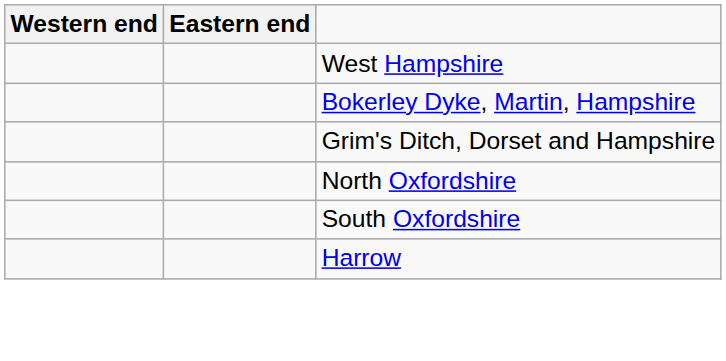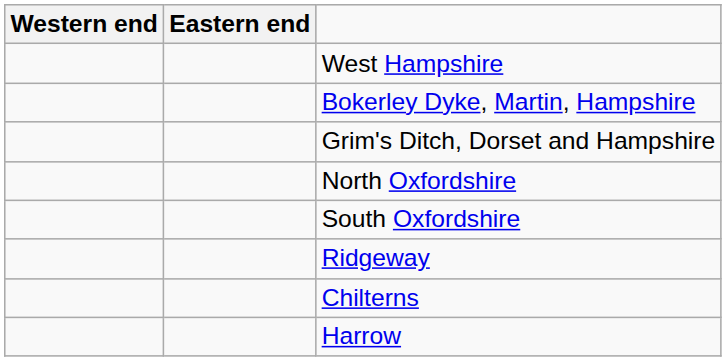 <table class="wikitable">
 <tr>
 <th>Western end</th>
 <th>Eastern end</th>
 <td> </td>
 </tr>
 <tr>
 <td></td>
 <td></td>
 <td>West <a href='#'>Hampshire</a></td>
 </tr>
 <tr>
 <td></td>
 <td></td>
 <td><a href='#'>Bokerley Dyke</a>, <a href='#'>Martin</a>, <a href='#'>Hampshire</a></td>
 </tr>
 <tr>
 <td></td>
 <td></td>
 <td>Grim's Ditch, Dorset and Hampshire</td>
 </tr>
 <tr>
 <td></td>
 <td></td>
 <td>North <a href='#'>Oxfordshire</a></td>
 </tr>
 <tr>
 <td></td>
 <td></td>
 <td>South <a href='#'>Oxfordshire</a></td>
 </tr>
 <tr>
 <td></td>
 <td></td>
+<td><a href='#'>Ridgeway</a></td>
+</tr>
+<tr>
+<td></td>
+<td></td>
+<td><a href='#'>Chilterns</a></td>
+</tr>
+<tr>
+<td></td>
+<td></td>
 <td><a href='#'>Harrow</a></td>
 </tr>
 </table>
